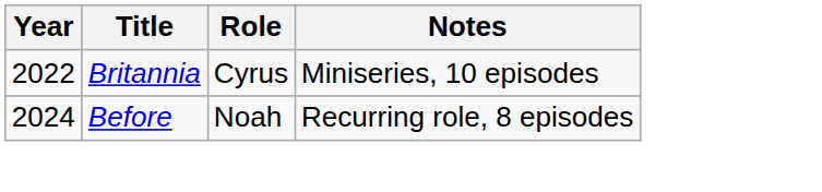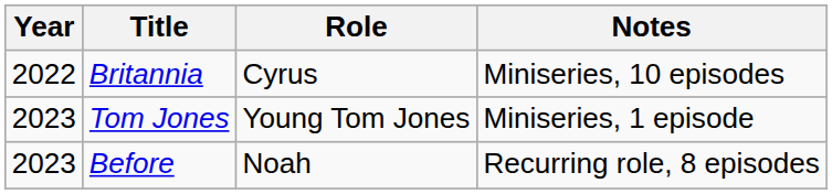 <table class="wikitable sortable">
 <tr>
 <th>Year</th>
 <th>Title</th>
 <th>Role</th>
 <th class="unsortable">Notes</th>
 </tr>
 <tr>
 <td>2022</td>
 <td><em><a href='#'>Britannia</a></em></td>
 <td>Cyrus</td>
 <td>Miniseries, 10 episodes</td>
 </tr>
 <tr>
-<td>2024</td>
+<td>2023</td>
+<td><em><a href='#'>Tom Jones</a></em></td>
+<td>Young Tom Jones</td>
+<td>Miniseries, 1 episode</td>
+</tr>
+<tr>
+<td>2023</td>
 <td><em><a href='#'>Before</a></em></td>
 <td>Noah</td>
 <td>Recurring role, 8 episodes</td>
 </tr>
 </table>
